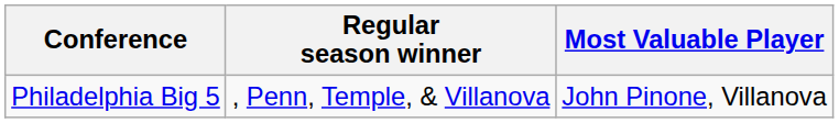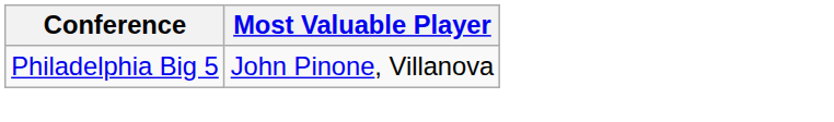 <table class="wikitable" style="text-align:center;">
 <tr>
 <th>Conference</th>
-<th>Regular <br> season winner</th>
 <th><a href='#'>Most Valuable Player</a></th>
 </tr>
 <tr>
 <td><a href='#'>Philadelphia Big 5</a></td>
-<td>, <a href='#'>Penn</a>,  <a href='#'>Temple</a>, & <a href='#'>Villanova</a></td>
 <td><a href='#'>John Pinone</a>, Villanova</td>
 </tr>
 </table>
